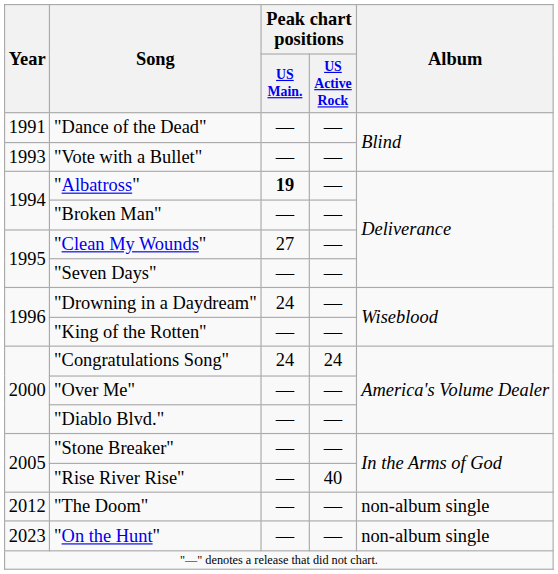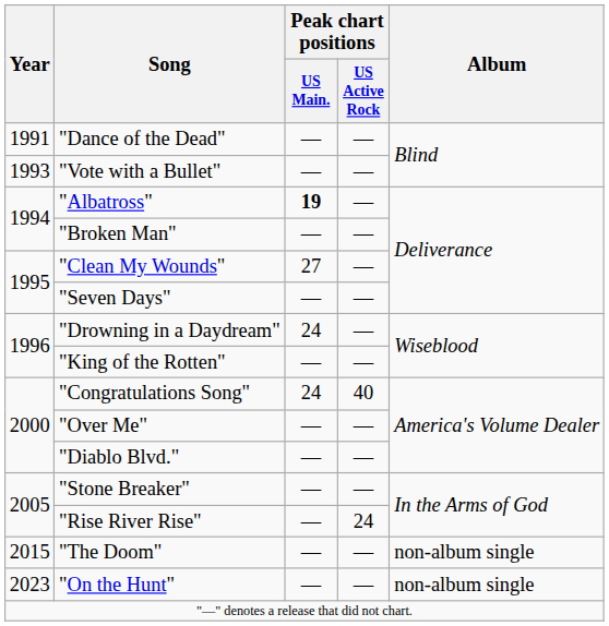 <table class="wikitable">
 <tr>
 <th rowspan="2">Year</th>
 <th rowspan="2">Song</th>
 <th colspan="2">Peak chart positions</th>
 <th rowspan="2">Album</th>
 </tr>
 <tr>
 <th style="width:3em;font-size:75%"><a href='#'>US Main.</a><br></th>
 <th style="width:3em;font-size:75%"><a href='#'>US<br>Active<br>Rock</a><br></th>
 </tr>
 <tr>
 <td>1991</td>
 <td>"Dance of the Dead"</td>
 <td align="center">—</td>
 <td align="center">—</td>
 <td rowspan="2"><em>Blind</em></td>
 </tr>
 <tr>
 <td>1993</td>
 <td>"Vote with a Bullet"</td>
 <td align="center">—</td>
 <td align="center">—</td>
 </tr>
 <tr>
 <td rowspan="2">1994</td>
 <td>"<a href='#'>Albatross</a>"</td>
 <td align="center"><strong>19</strong></td>
 <td align="center">—</td>
 <td rowspan="4"><em>Deliverance</em></td>
 </tr>
 <tr>
 <td>"Broken Man"</td>
 <td align="center">—</td>
 <td align="center">—</td>
 </tr>
 <tr>
 <td rowspan="2">1995</td>
 <td>"<a href='#'>Clean My Wounds</a>"</td>
 <td align="center">27</td>
 <td align="center">—</td>
 </tr>
 <tr>
 <td>"Seven Days"</td>
 <td align="center">—</td>
 <td align="center">—</td>
 </tr>
 <tr>
 <td rowspan="2">1996</td>
 <td>"Drowning in a Daydream"</td>
 <td align="center">24</td>
 <td align="center">—</td>
 <td rowspan="2"><em>Wiseblood</em></td>
 </tr>
 <tr>
 <td>"King of the Rotten"</td>
 <td align="center">—</td>
 <td align="center">—</td>
 </tr>
 <tr>
 <td rowspan="3">2000</td>
 <td>"Congratulations Song"</td>
 <td align="center">24</td>
-<td align="center">24</td>
+<td align="center">40</td>
 <td rowspan="3"><em>America's Volume Dealer</em></td>
 </tr>
 <tr>
 <td>"Over Me"</td>
 <td align="center">—</td>
 <td align="center">—</td>
 </tr>
 <tr>
 <td>"Diablo Blvd."</td>
 <td align="center">—</td>
 <td align="center">—</td>
 </tr>
 <tr>
 <td rowspan="2">2005</td>
 <td>"Stone Breaker"</td>
 <td align="center">—</td>
 <td align="center">—</td>
 <td rowspan="2"><em>In the Arms of God</em></td>
 </tr>
 <tr>
 <td>"Rise River Rise"</td>
 <td align="center">—</td>
-<td align="center">40</td>
+<td align="center">24</td>
 </tr>
 <tr>
-<td>2012</td>
+<td>2015</td>
 <td>"The Doom"</td>
 <td align="center">—</td>
 <td align="center">—</td>
 <td>non-album single</td>
 </tr>
 <tr>
 <td>2023</td>
 <td>"<a href='#'>On the Hunt</a>"</td>
 <td align="center">—</td>
 <td align="center">—</td>
 <td>non-album single</td>
 </tr>
 <tr>
 <td align="center" colspan="5" style="font-size: 8pt">"—" denotes a release that did not chart.</td>
 </tr>
 </table>
